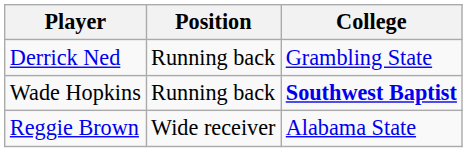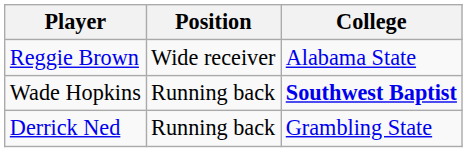 <table class="wikitable">
 <tr>
 <th>Player</th>
 <th>Position</th>
 <th>College</th>
 </tr>
 <tr>
-<td><a href='#'>Derrick Ned</a></td>
-<td>Running back</td>
-<td><a href='#'>Grambling State</a></td>
+<td><a href='#'>Reggie Brown</a></td>
+<td>Wide receiver</td>
+<td><a href='#'>Alabama State</a></td>
 </tr>
 <tr>
 <td>Wade Hopkins</td>
 <td>Running back</td>
 <td><strong><a href='#'>Southwest Baptist</a></strong></td>
 </tr>
 <tr>
-<td><a href='#'>Reggie Brown</a></td>
-<td>Wide receiver</td>
-<td><a href='#'>Alabama State</a></td>
+<td><a href='#'>Derrick Ned</a></td>
+<td>Running back</td>
+<td><a href='#'>Grambling State</a></td>
 </tr>
 </table>
